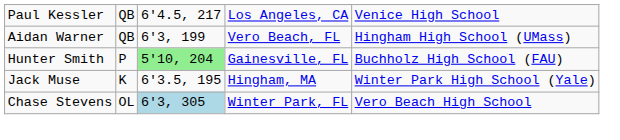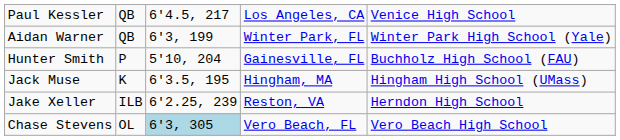 <table class="wikitable">
 <tr>
 <td>Paul Kessler</td>
 <td>QB</td>
 <td>6'4.5, 217</td>
 <td><a href='#'>Los Angeles, CA</a></td>
 <td><a href='#'>Venice High School</a></td>
 </tr>
 <tr>
 <td>Aidan Warner</td>
 <td>QB</td>
 <td>6'3, 199</td>
-<td><a href='#'>Vero Beach, FL</a></td>
-<td><a href='#'>Hingham High School</a> (<a href='#'>UMass</a>)</td>
+<td><a href='#'>Winter Park, FL</a></td>
+<td><a href='#'>Winter Park High School</a> (<a href='#'>Yale</a>)</td>
 </tr>
 <tr>
 <td>Hunter Smith</td>
 <td>P</td>
-<td style="background: lightgreen;">5'10, 204</td>
+<td>5'10, 204</td>
 <td><a href='#'>Gainesville, FL</a></td>
 <td><a href='#'>Buchholz High School</a> (<a href='#'>FAU</a>)</td>
 </tr>
 <tr>
 <td>Jack Muse</td>
 <td>K</td>
 <td>6'3.5, 195</td>
 <td><a href='#'>Hingham, MA</a></td>
-<td><a href='#'>Winter Park High School</a> (<a href='#'>Yale</a>)</td>
+<td><a href='#'>Hingham High School</a> (<a href='#'>UMass</a>)</td>
+</tr>
+<tr>
+<td>Jake Xeller</td>
+<td>ILB</td>
+<td>6'2.25, 239</td>
+<td><a href='#'>Reston, VA</a></td>
+<td><a href='#'>Herndon High School</a></td>
 </tr>
 <tr>
 <td>Chase Stevens</td>
 <td>OL</td>
 <td style="background: lightblue;">6'3, 305</td>
-<td><a href='#'>Winter Park, FL</a></td>
+<td><a href='#'>Vero Beach, FL</a></td>
 <td><a href='#'>Vero Beach High School</a></td>
 </tr>
 </table>
